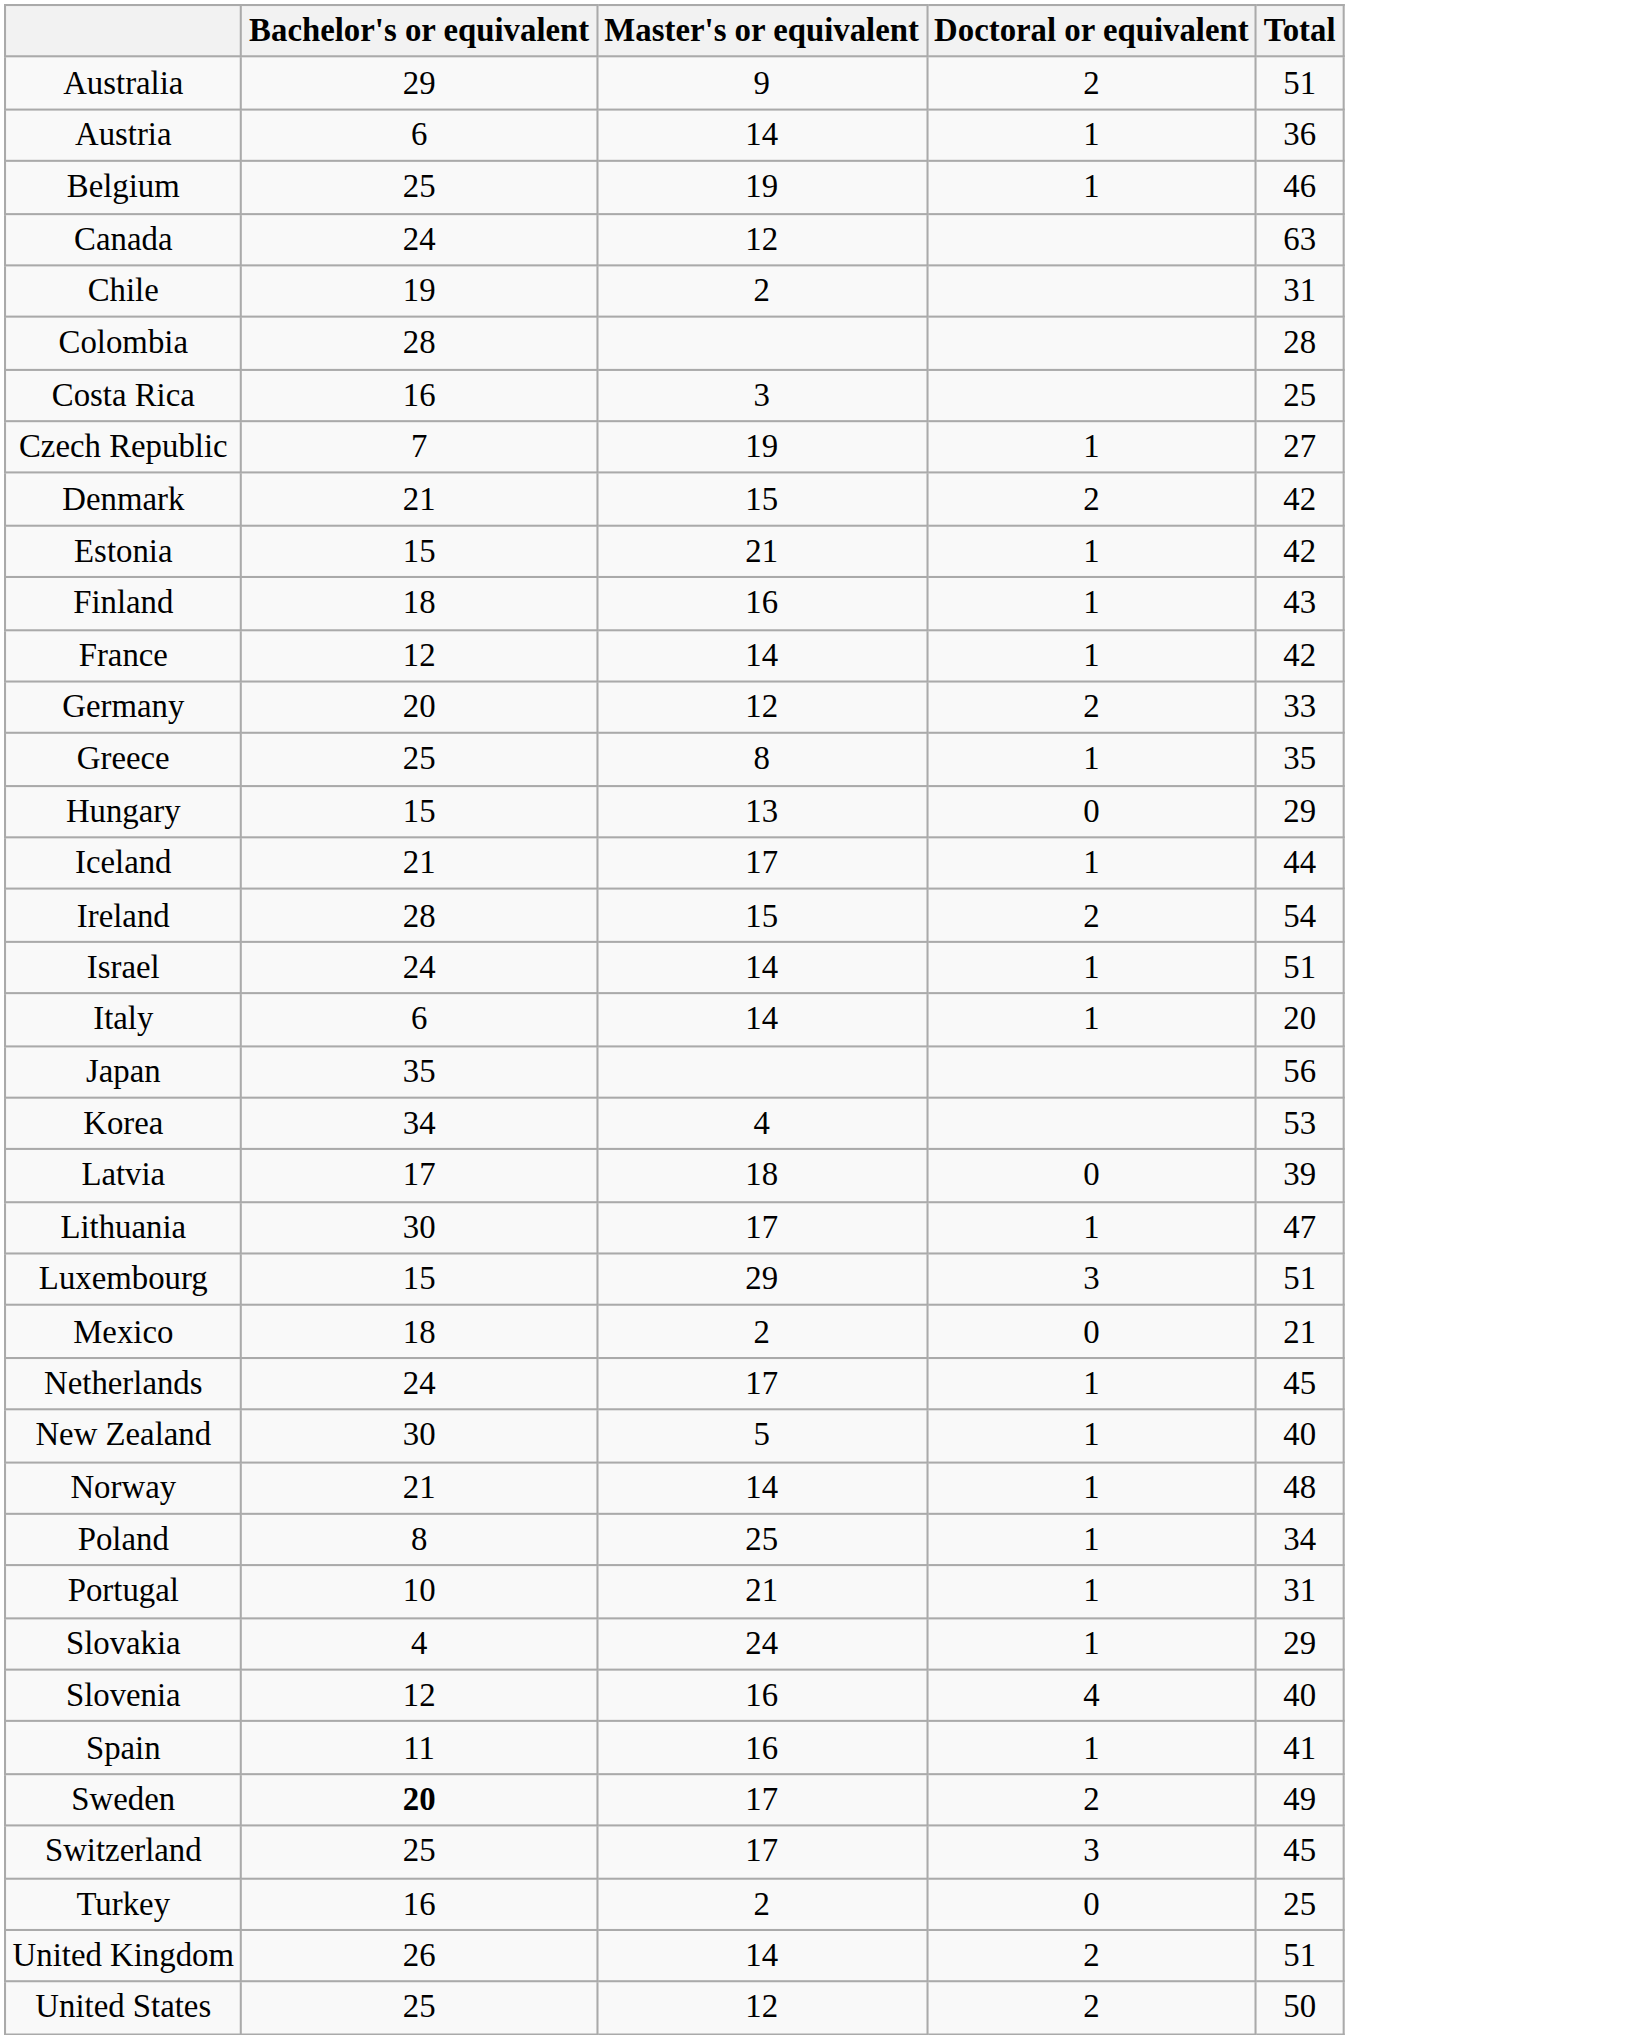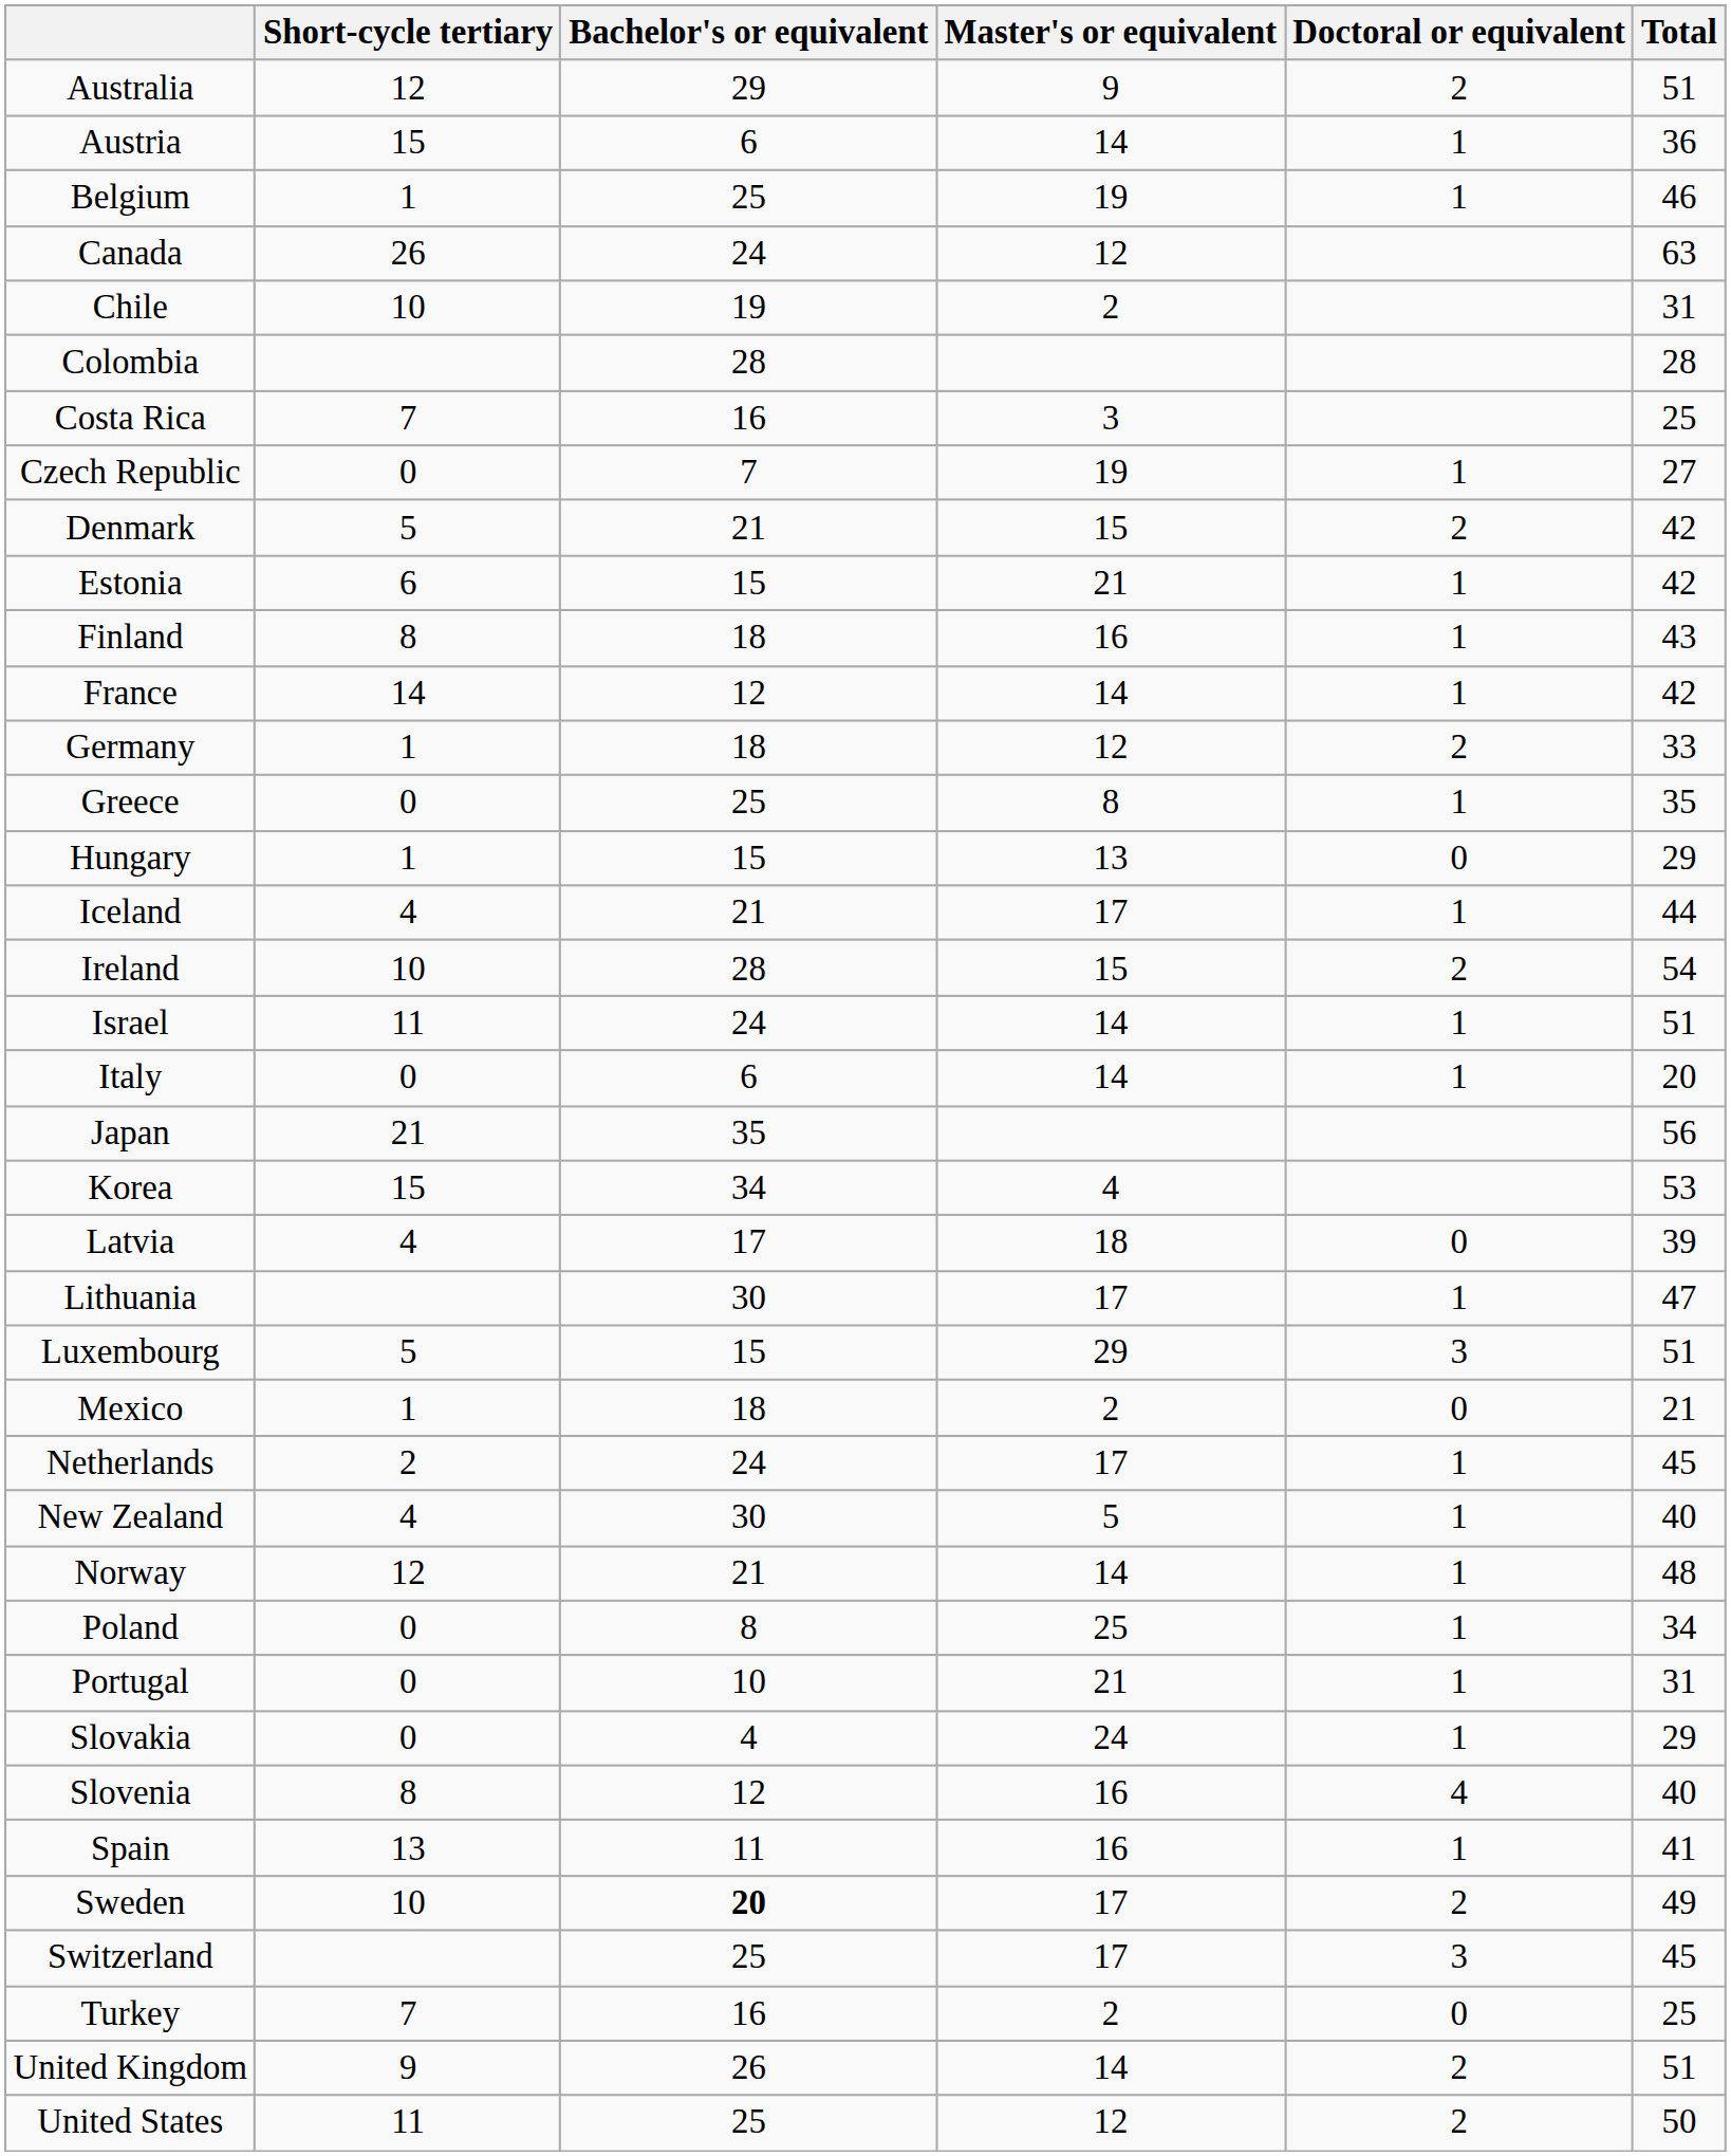 <table class="wikitable sortable" style="text-align:center">
 <tr>
 <th></th>
+<th>Short-cycle tertiary</th>
 <th>Bachelor's or equivalent</th>
 <th>Master's or equivalent</th>
 <th>Doctoral or equivalent</th>
 <th>Total</th>
 </tr>
 <tr>
 <td>Australia</td>
+<td>12</td>
 <td>29</td>
 <td>9</td>
 <td>2</td>
 <td>51</td>
 </tr>
 <tr>
 <td>Austria</td>
+<td>15</td>
 <td>6</td>
 <td>14</td>
 <td>1</td>
 <td>36</td>
 </tr>
 <tr>
 <td>Belgium</td>
+<td>1</td>
 <td>25</td>
 <td>19</td>
 <td>1</td>
 <td>46</td>
 </tr>
 <tr>
 <td>Canada</td>
+<td>26</td>
 <td>24</td>
 <td>12</td>
 <td></td>
 <td>63</td>
 </tr>
 <tr>
 <td>Chile</td>
+<td>10</td>
 <td>19</td>
 <td>2</td>
 <td></td>
 <td>31</td>
 </tr>
 <tr>
 <td>Colombia</td>
+<td></td>
 <td>28</td>
 <td></td>
 <td></td>
 <td>28</td>
 </tr>
 <tr>
 <td>Costa Rica</td>
+<td>7</td>
 <td>16</td>
 <td>3</td>
 <td></td>
 <td>25</td>
 </tr>
 <tr>
 <td>Czech Republic</td>
+<td>0</td>
 <td>7</td>
 <td>19</td>
 <td>1</td>
 <td>27</td>
 </tr>
 <tr>
 <td>Denmark</td>
+<td>5</td>
 <td>21</td>
 <td>15</td>
 <td>2</td>
 <td>42</td>
 </tr>
 <tr>
 <td>Estonia</td>
+<td>6</td>
 <td>15</td>
 <td>21</td>
 <td>1</td>
 <td>42</td>
 </tr>
 <tr>
 <td>Finland</td>
+<td>8</td>
 <td>18</td>
 <td>16</td>
 <td>1</td>
 <td>43</td>
 </tr>
 <tr>
 <td>France</td>
+<td>14</td>
 <td>12</td>
 <td>14</td>
 <td>1</td>
 <td>42</td>
 </tr>
 <tr>
 <td>Germany</td>
-<td>20</td>
+<td>1</td>
+<td>18</td>
 <td>12</td>
 <td>2</td>
 <td>33</td>
 </tr>
 <tr>
 <td>Greece</td>
+<td>0</td>
 <td>25</td>
 <td>8</td>
 <td>1</td>
 <td>35</td>
 </tr>
 <tr>
 <td>Hungary</td>
+<td>1</td>
 <td>15</td>
 <td>13</td>
 <td>0</td>
 <td>29</td>
 </tr>
 <tr>
 <td>Iceland</td>
+<td>4</td>
 <td>21</td>
 <td>17</td>
 <td>1</td>
 <td>44</td>
 </tr>
 <tr>
 <td>Ireland</td>
+<td>10</td>
 <td>28</td>
 <td>15</td>
 <td>2</td>
 <td>54</td>
 </tr>
 <tr>
 <td>Israel</td>
+<td>11</td>
 <td>24</td>
 <td>14</td>
 <td>1</td>
 <td>51</td>
 </tr>
 <tr>
 <td>Italy</td>
+<td>0</td>
 <td>6</td>
 <td>14</td>
 <td>1</td>
 <td>20</td>
 </tr>
 <tr>
 <td>Japan</td>
+<td>21</td>
 <td>35</td>
 <td></td>
 <td></td>
 <td>56</td>
 </tr>
 <tr>
 <td>Korea</td>
+<td>15</td>
 <td>34</td>
 <td>4</td>
 <td></td>
 <td>53</td>
 </tr>
 <tr>
 <td>Latvia</td>
+<td>4</td>
 <td>17</td>
 <td>18</td>
 <td>0</td>
 <td>39</td>
 </tr>
 <tr>
 <td>Lithuania</td>
+<td></td>
 <td>30</td>
 <td>17</td>
 <td>1</td>
 <td>47</td>
 </tr>
 <tr>
 <td>Luxembourg</td>
+<td>5</td>
 <td>15</td>
 <td>29</td>
 <td>3</td>
 <td>51</td>
 </tr>
 <tr>
 <td>Mexico</td>
+<td>1</td>
 <td>18</td>
 <td>2</td>
 <td>0</td>
 <td>21</td>
 </tr>
 <tr>
 <td>Netherlands</td>
+<td>2</td>
 <td>24</td>
 <td>17</td>
 <td>1</td>
 <td>45</td>
 </tr>
 <tr>
 <td>New Zealand</td>
+<td>4</td>
 <td>30</td>
 <td>5</td>
 <td>1</td>
 <td>40</td>
 </tr>
 <tr>
 <td>Norway</td>
+<td>12</td>
 <td>21</td>
 <td>14</td>
 <td>1</td>
 <td>48</td>
 </tr>
 <tr>
 <td>Poland</td>
+<td>0</td>
 <td>8</td>
 <td>25</td>
 <td>1</td>
 <td>34</td>
 </tr>
 <tr>
 <td>Portugal</td>
+<td>0</td>
 <td>10</td>
 <td>21</td>
 <td>1</td>
 <td>31</td>
 </tr>
 <tr>
 <td>Slovakia</td>
+<td>0</td>
 <td>4</td>
 <td>24</td>
 <td>1</td>
 <td>29</td>
 </tr>
 <tr>
 <td>Slovenia</td>
+<td>8</td>
 <td>12</td>
 <td>16</td>
 <td>4</td>
 <td>40</td>
 </tr>
 <tr>
 <td>Spain</td>
+<td>13</td>
 <td>11</td>
 <td>16</td>
 <td>1</td>
 <td>41</td>
 </tr>
 <tr>
 <td>Sweden</td>
+<td>10</td>
 <td><strong>20</strong></td>
 <td>17</td>
 <td>2</td>
 <td>49</td>
 </tr>
 <tr>
 <td>Switzerland</td>
+<td></td>
 <td>25</td>
 <td>17</td>
 <td>3</td>
 <td>45</td>
 </tr>
 <tr>
 <td>Turkey</td>
+<td>7</td>
 <td>16</td>
 <td>2</td>
 <td>0</td>
 <td>25</td>
 </tr>
 <tr>
 <td>United Kingdom</td>
+<td>9</td>
 <td>26</td>
 <td>14</td>
 <td>2</td>
 <td>51</td>
 </tr>
 <tr>
 <td>United States</td>
+<td>11</td>
 <td>25</td>
 <td>12</td>
 <td>2</td>
 <td>50</td>
 </tr>
 </table>
